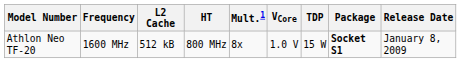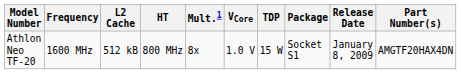 <table class="wikitable">
 <tr>
 <th>Model Number</th>
 <th>Frequency</th>
 <th>L2 Cache</th>
 <th>HT</th>
 <th>Mult.<sup><a href='#'>1</a></sup></th>
 <th>V<sub>Core</sub></th>
 <th>TDP</th>
 <th>Package</th>
 <th>Release Date</th>
+<th>Part Number(s)</th>
 </tr>
 <tr>
 <td>Athlon Neo TF-20</td>
 <td>1600 MHz</td>
 <td>512 kB</td>
 <td>800 MHz</td>
 <td>8x</td>
 <td>1.0 V</td>
 <td>15 W</td>
-<td><strong>Socket S1</strong></td>
+<td>Socket S1</td>
 <td>January 8, 2009</td>
+<td>AMGTF20HAX4DN</td>
 </tr>
 </table>
